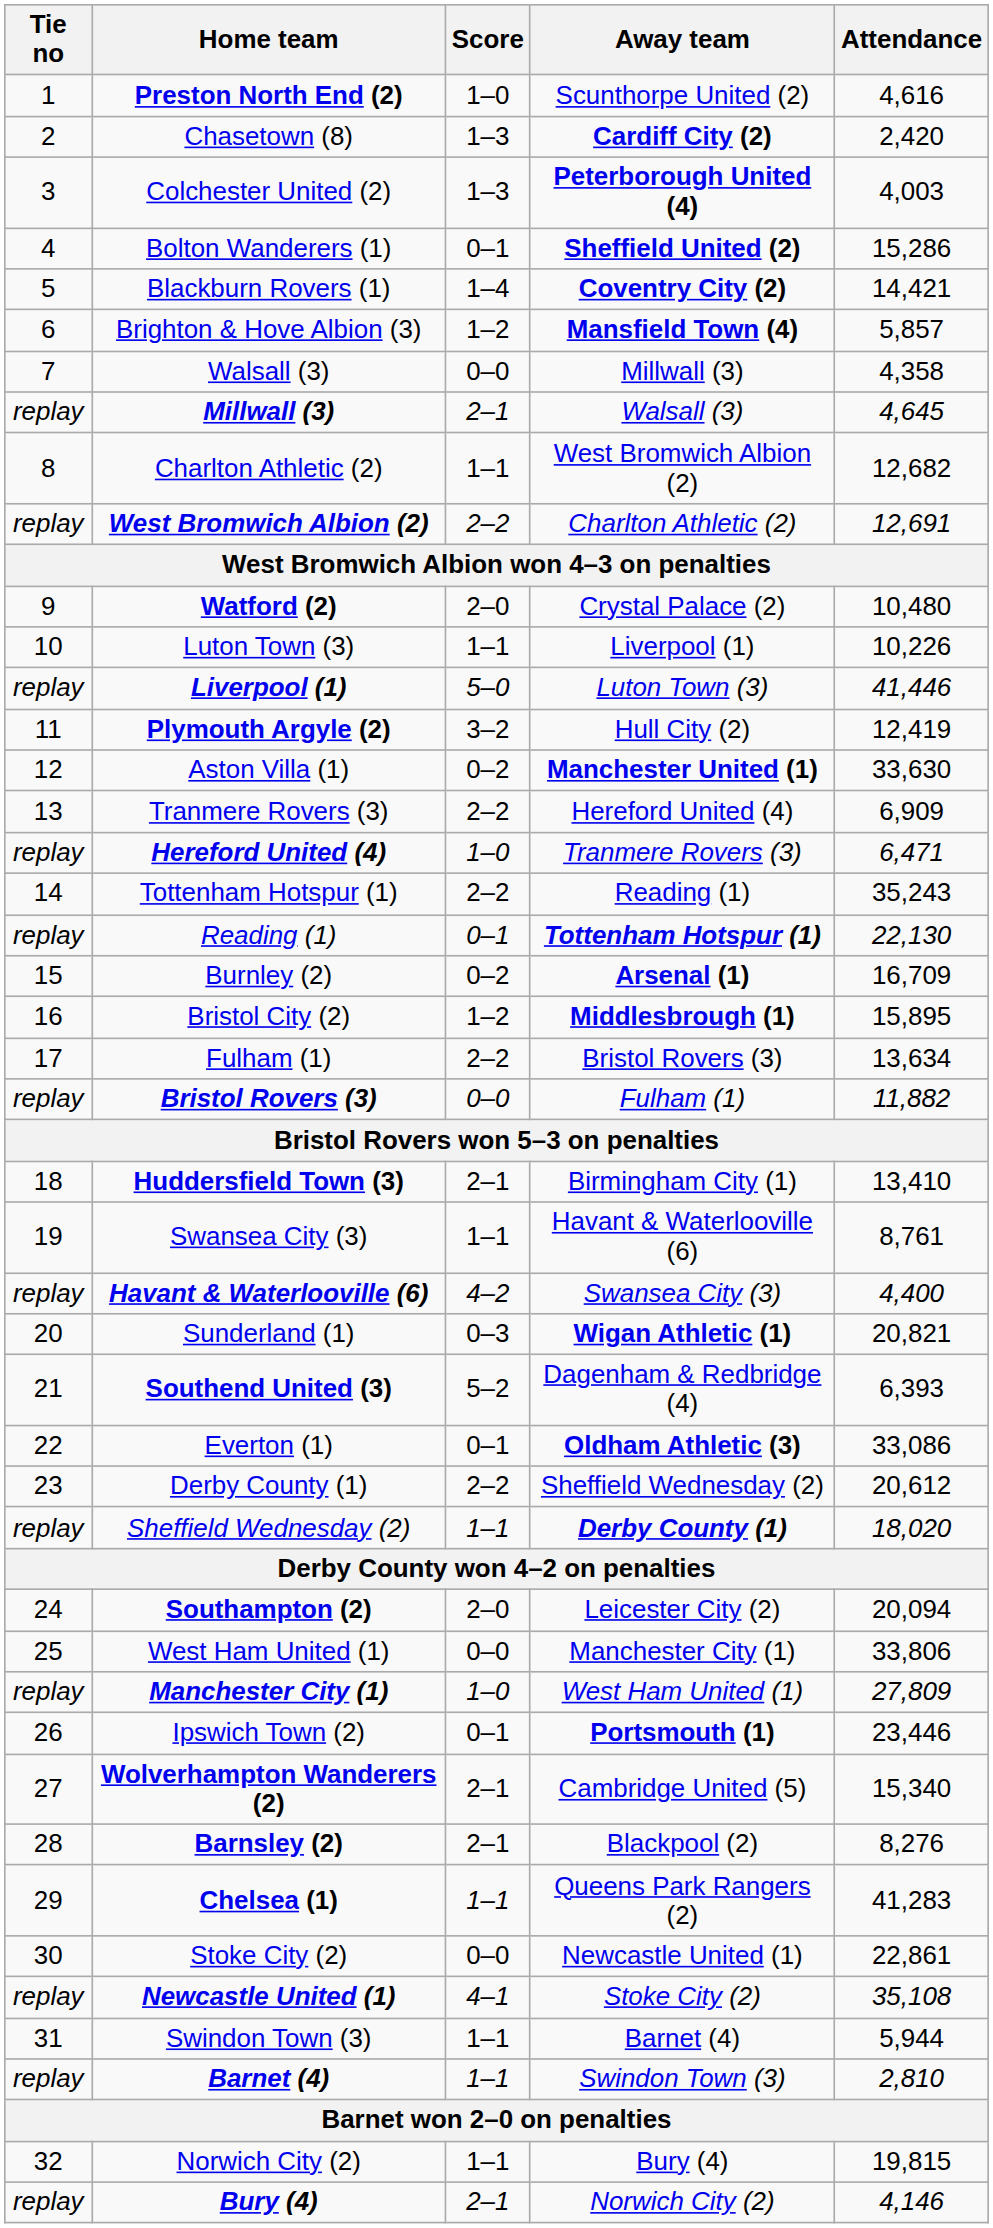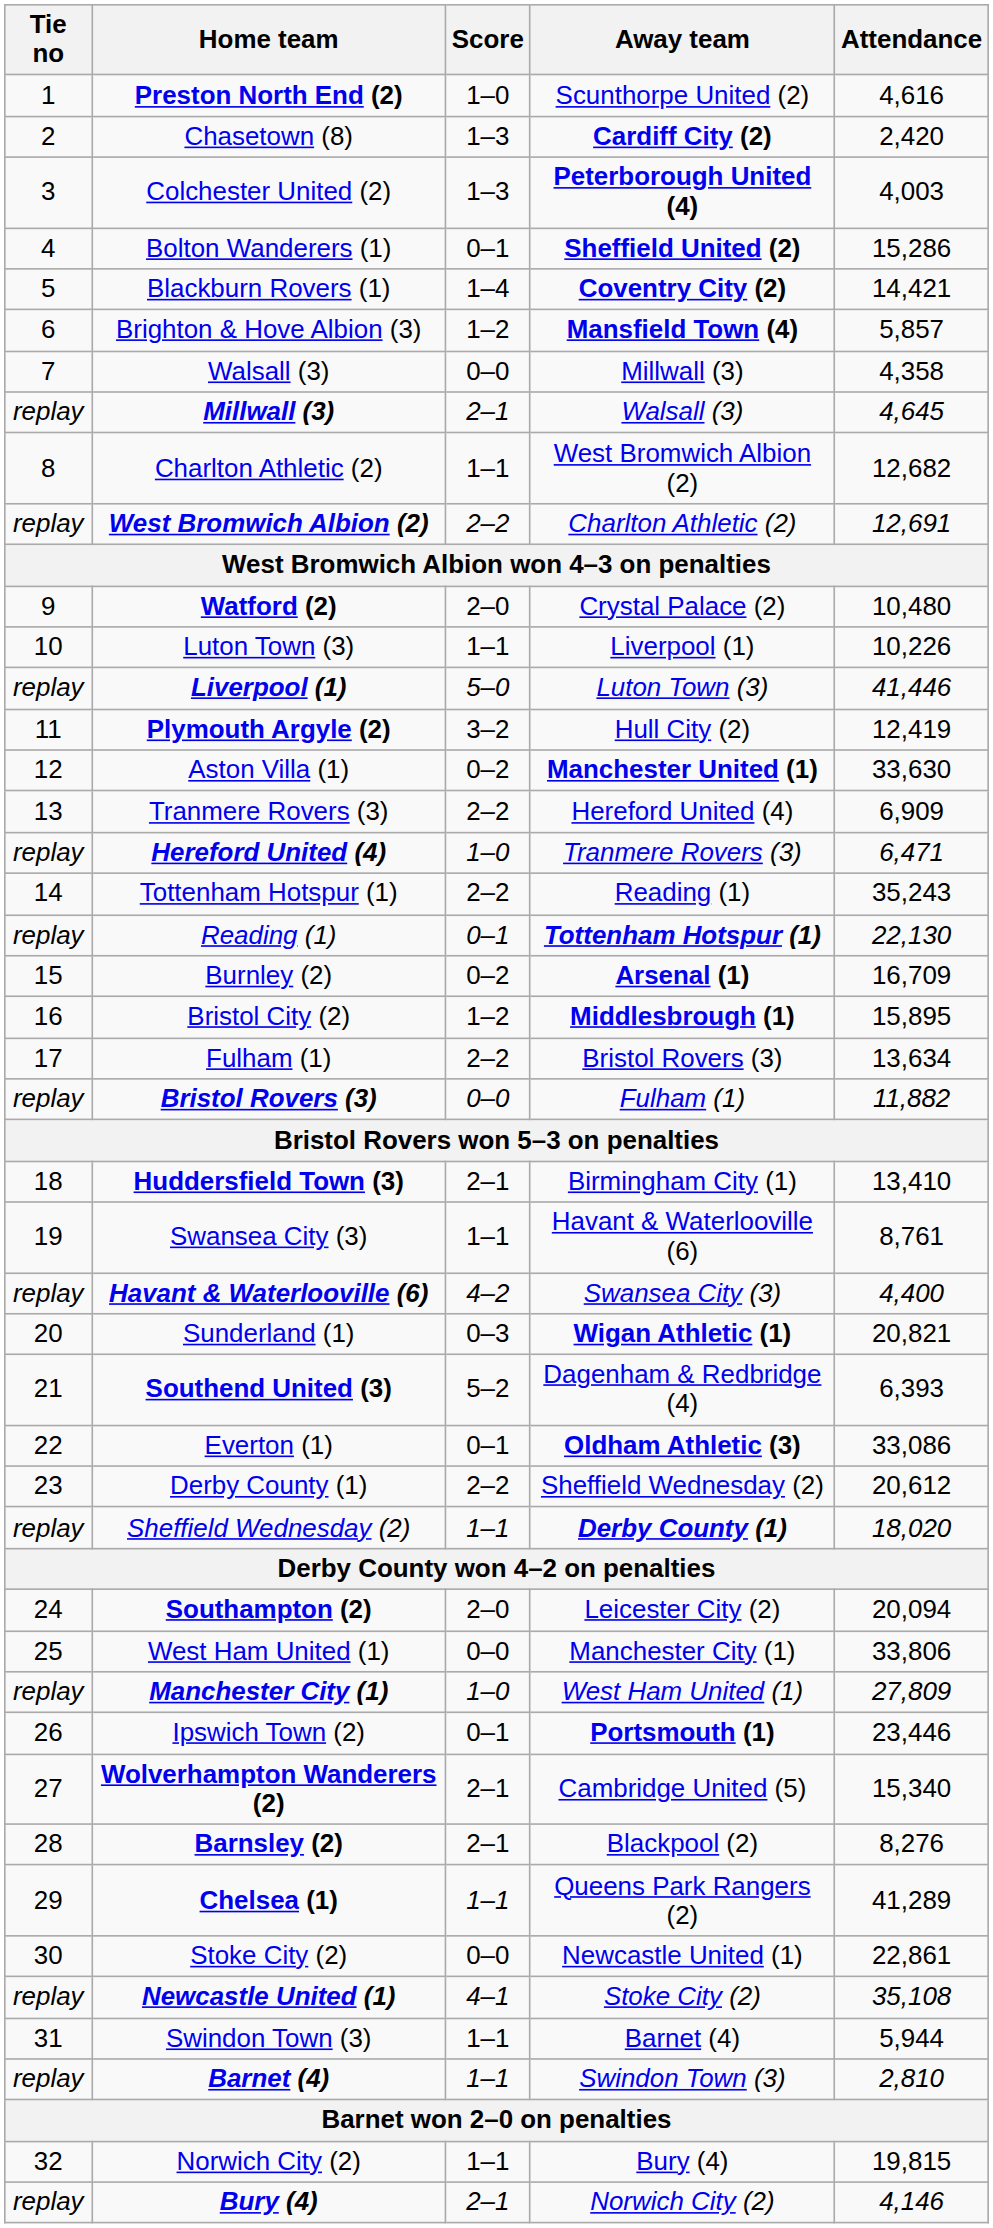 <table class="wikitable" style="text-align: center">
 <tr>
 <th>Tie no</th>
 <th>Home team</th>
 <th>Score</th>
 <th>Away team</th>
 <th>Attendance</th>
 </tr>
 <tr>
 <td>1</td>
 <td><strong><a href='#'>Preston North End</a> (2)</strong></td>
 <td>1–0</td>
 <td><a href='#'>Scunthorpe United</a> (2)</td>
 <td>4,616</td>
 </tr>
 <tr>
 <td>2</td>
 <td><a href='#'>Chasetown</a> (8)</td>
 <td>1–3</td>
 <td><strong><a href='#'>Cardiff City</a> (2)</strong></td>
 <td>2,420</td>
 </tr>
 <tr>
 <td>3</td>
 <td><a href='#'>Colchester United</a> (2)</td>
 <td>1–3</td>
 <td><strong><a href='#'>Peterborough United</a> (4)</strong></td>
 <td>4,003</td>
 </tr>
 <tr>
 <td>4</td>
 <td><a href='#'>Bolton Wanderers</a> (1)</td>
 <td>0–1</td>
 <td><strong><a href='#'>Sheffield United</a> (2)</strong></td>
 <td>15,286</td>
 </tr>
 <tr>
 <td>5</td>
 <td><a href='#'>Blackburn Rovers</a> (1)</td>
 <td>1–4</td>
 <td><strong><a href='#'>Coventry City</a> (2)</strong></td>
 <td>14,421</td>
 </tr>
 <tr>
 <td>6</td>
 <td><a href='#'>Brighton & Hove Albion</a> (3)</td>
 <td>1–2</td>
 <td><strong><a href='#'>Mansfield Town</a> (4)</strong></td>
 <td>5,857</td>
 </tr>
 <tr>
 <td>7</td>
 <td><a href='#'>Walsall</a> (3)</td>
 <td>0–0</td>
 <td><a href='#'>Millwall</a> (3)</td>
 <td>4,358</td>
 </tr>
 <tr>
 <td><em>replay</em></td>
 <td><strong><em><a href='#'>Millwall</a> (3)</em></strong></td>
 <td><em>2–1</em></td>
 <td><em><a href='#'>Walsall</a> (3)</em></td>
 <td><em>4,645</em></td>
 </tr>
 <tr>
 <td>8</td>
 <td><a href='#'>Charlton Athletic</a> (2)</td>
 <td>1–1</td>
 <td><a href='#'>West Bromwich Albion</a> (2)</td>
 <td>12,682</td>
 </tr>
 <tr>
 <td><em>replay</em></td>
 <td><strong><em><a href='#'>West Bromwich Albion</a> (2)</em></strong></td>
 <td><em>2–2</em></td>
 <td><em><a href='#'>Charlton Athletic</a> (2)</em></td>
 <td><em>12,691</em></td>
 </tr>
 <tr>
 <th colspan=5>West Bromwich Albion won 4–3 on penalties</th>
 </tr>
 <tr>
 <td>9</td>
 <td><strong><a href='#'>Watford</a> (2)</strong></td>
 <td>2–0</td>
 <td><a href='#'>Crystal Palace</a> (2)</td>
 <td>10,480</td>
 </tr>
 <tr>
 <td>10</td>
 <td><a href='#'>Luton Town</a> (3)</td>
 <td>1–1</td>
 <td><a href='#'>Liverpool</a> (1)</td>
 <td>10,226</td>
 </tr>
 <tr>
 <td><em>replay</em></td>
 <td><strong><em><a href='#'>Liverpool</a> (1)</em></strong></td>
 <td><em>5–0</em></td>
 <td><em><a href='#'>Luton Town</a> (3)</em></td>
 <td><em>41,446</em></td>
 </tr>
 <tr>
 <td>11</td>
 <td><strong><a href='#'>Plymouth Argyle</a> (2)</strong></td>
 <td>3–2</td>
 <td><a href='#'>Hull City</a> (2)</td>
 <td>12,419</td>
 </tr>
 <tr>
 <td>12</td>
 <td><a href='#'>Aston Villa</a> (1)</td>
 <td>0–2</td>
 <td><strong><a href='#'>Manchester United</a> (1)</strong></td>
 <td>33,630</td>
 </tr>
 <tr>
 <td>13</td>
 <td><a href='#'>Tranmere Rovers</a> (3)</td>
 <td>2–2</td>
 <td><a href='#'>Hereford United</a> (4)</td>
 <td>6,909</td>
 </tr>
 <tr>
 <td><em>replay</em></td>
 <td><strong><em><a href='#'>Hereford United</a> (4)</em></strong></td>
 <td><em>1–0</em></td>
 <td><em><a href='#'>Tranmere Rovers</a> (3)</em></td>
 <td><em>6,471</em></td>
 </tr>
 <tr>
 <td>14</td>
 <td><a href='#'>Tottenham Hotspur</a> (1)</td>
 <td>2–2</td>
 <td><a href='#'>Reading</a> (1)</td>
 <td>35,243</td>
 </tr>
 <tr>
 <td><em>replay</em></td>
 <td><em><a href='#'>Reading</a> (1)</em></td>
 <td><em>0–1</em></td>
 <td><strong><em><a href='#'>Tottenham Hotspur</a> (1)</em></strong></td>
 <td><em>22,130</em></td>
 </tr>
 <tr>
 <td>15</td>
 <td><a href='#'>Burnley</a> (2)</td>
 <td>0–2</td>
 <td><strong><a href='#'>Arsenal</a> (1)</strong></td>
 <td>16,709</td>
 </tr>
 <tr>
 <td>16</td>
 <td><a href='#'>Bristol City</a> (2)</td>
 <td>1–2</td>
 <td><strong><a href='#'>Middlesbrough</a> (1)</strong></td>
 <td>15,895</td>
 </tr>
 <tr>
 <td>17</td>
 <td><a href='#'>Fulham</a> (1)</td>
 <td>2–2</td>
 <td><a href='#'>Bristol Rovers</a> (3)</td>
 <td>13,634</td>
 </tr>
 <tr>
 <td><em>replay</em></td>
 <td><strong><em><a href='#'>Bristol Rovers</a> (3)</em></strong></td>
 <td><em>0–0</em></td>
 <td><em><a href='#'>Fulham</a> (1)</em></td>
 <td><em>11,882</em></td>
 </tr>
 <tr>
 <th colspan=5>Bristol Rovers won 5–3 on penalties</th>
 </tr>
 <tr>
 <td>18</td>
 <td><strong><a href='#'>Huddersfield Town</a> (3)</strong></td>
 <td>2–1</td>
 <td><a href='#'>Birmingham City</a> (1)</td>
 <td>13,410</td>
 </tr>
 <tr>
 <td>19</td>
 <td><a href='#'>Swansea City</a> (3)</td>
 <td>1–1</td>
 <td><a href='#'>Havant & Waterlooville</a> (6)</td>
 <td>8,761</td>
 </tr>
 <tr>
 <td><em>replay</em></td>
 <td><strong><em><a href='#'>Havant & Waterlooville</a> (6)</em></strong></td>
 <td><em>4–2</em></td>
 <td><em><a href='#'>Swansea City</a> (3)</em></td>
 <td><em>4,400</em></td>
 </tr>
 <tr>
 <td>20</td>
 <td><a href='#'>Sunderland</a> (1)</td>
 <td>0–3</td>
 <td><strong><a href='#'>Wigan Athletic</a> (1)</strong></td>
 <td>20,821</td>
 </tr>
 <tr>
 <td>21</td>
 <td><strong><a href='#'>Southend United</a> (3)</strong></td>
 <td>5–2</td>
 <td><a href='#'>Dagenham & Redbridge</a> (4)</td>
 <td>6,393</td>
 </tr>
 <tr>
 <td>22</td>
 <td><a href='#'>Everton</a> (1)</td>
 <td>0–1</td>
 <td><strong><a href='#'>Oldham Athletic</a> (3)</strong></td>
 <td>33,086</td>
 </tr>
 <tr>
 <td>23</td>
 <td><a href='#'>Derby County</a> (1)</td>
 <td>2–2</td>
 <td><a href='#'>Sheffield Wednesday</a> (2)</td>
 <td>20,612</td>
 </tr>
 <tr>
 <td><em>replay</em></td>
 <td><em><a href='#'>Sheffield Wednesday</a> (2)</em></td>
 <td><em>1–1</em></td>
 <td><strong><em><a href='#'>Derby County</a> (1)</em></strong></td>
 <td><em>18,020</em></td>
 </tr>
 <tr>
 <th colspan=5>Derby County won 4–2 on penalties</th>
 </tr>
 <tr>
 <td>24</td>
 <td><strong><a href='#'>Southampton</a> (2)</strong></td>
 <td>2–0</td>
 <td><a href='#'>Leicester City</a> (2)</td>
 <td>20,094</td>
 </tr>
 <tr>
 <td>25</td>
 <td><a href='#'>West Ham United</a> (1)</td>
 <td>0–0</td>
 <td><a href='#'>Manchester City</a> (1)</td>
 <td>33,806</td>
 </tr>
 <tr>
 <td><em>replay</em></td>
 <td><strong><em><a href='#'>Manchester City</a> (1)</em></strong></td>
 <td><em>1–0</em></td>
 <td><em><a href='#'>West Ham United</a> (1)</em></td>
 <td><em>27,809</em></td>
 </tr>
 <tr>
 <td>26</td>
 <td><a href='#'>Ipswich Town</a> (2)</td>
 <td>0–1</td>
 <td><strong><a href='#'>Portsmouth</a> (1)</strong></td>
 <td>23,446</td>
 </tr>
 <tr>
 <td>27</td>
 <td><strong><a href='#'>Wolverhampton Wanderers</a> (2)</strong></td>
 <td>2–1</td>
 <td><a href='#'>Cambridge United</a> (5)</td>
 <td>15,340</td>
 </tr>
 <tr>
 <td>28</td>
 <td><strong><a href='#'>Barnsley</a> (2)</strong></td>
 <td>2–1</td>
 <td><a href='#'>Blackpool</a> (2)</td>
 <td>8,276</td>
 </tr>
 <tr>
 <td>29</td>
 <td><strong><a href='#'>Chelsea</a> (1)</strong></td>
 <td><em>1–1</em></td>
 <td><a href='#'>Queens Park Rangers</a> (2)</td>
-<td>41,283</td>
+<td>41,289</td>
 </tr>
 <tr>
 <td>30</td>
 <td><a href='#'>Stoke City</a> (2)</td>
 <td>0–0</td>
 <td><a href='#'>Newcastle United</a> (1)</td>
 <td>22,861</td>
 </tr>
 <tr>
 <td><em>replay</em></td>
 <td><strong><em><a href='#'>Newcastle United</a> (1)</em></strong></td>
 <td><em>4–1</em></td>
 <td><em><a href='#'>Stoke City</a> (2)</em></td>
 <td><em>35,108</em></td>
 </tr>
 <tr>
 <td>31</td>
 <td><a href='#'>Swindon Town</a> (3)</td>
 <td>1–1</td>
 <td><a href='#'>Barnet</a> (4)</td>
 <td>5,944</td>
 </tr>
 <tr>
 <td><em>replay</em></td>
 <td><strong><em><a href='#'>Barnet</a> (4)</em></strong></td>
 <td><em>1–1</em></td>
 <td><em><a href='#'>Swindon Town</a> (3)</em></td>
 <td><em>2,810</em></td>
 </tr>
 <tr>
 <th colspan=5>Barnet won 2–0 on penalties</th>
 </tr>
 <tr>
 <td>32</td>
 <td><a href='#'>Norwich City</a> (2)</td>
 <td>1–1</td>
 <td><a href='#'>Bury</a> (4)</td>
 <td>19,815</td>
 </tr>
 <tr>
 <td><em>replay</em></td>
 <td><strong><em><a href='#'>Bury</a> (4)</em></strong></td>
 <td><em>2–1</em></td>
 <td><em><a href='#'>Norwich City</a> (2)</em></td>
 <td><em>4,146</em></td>
 </tr>
 </table>
